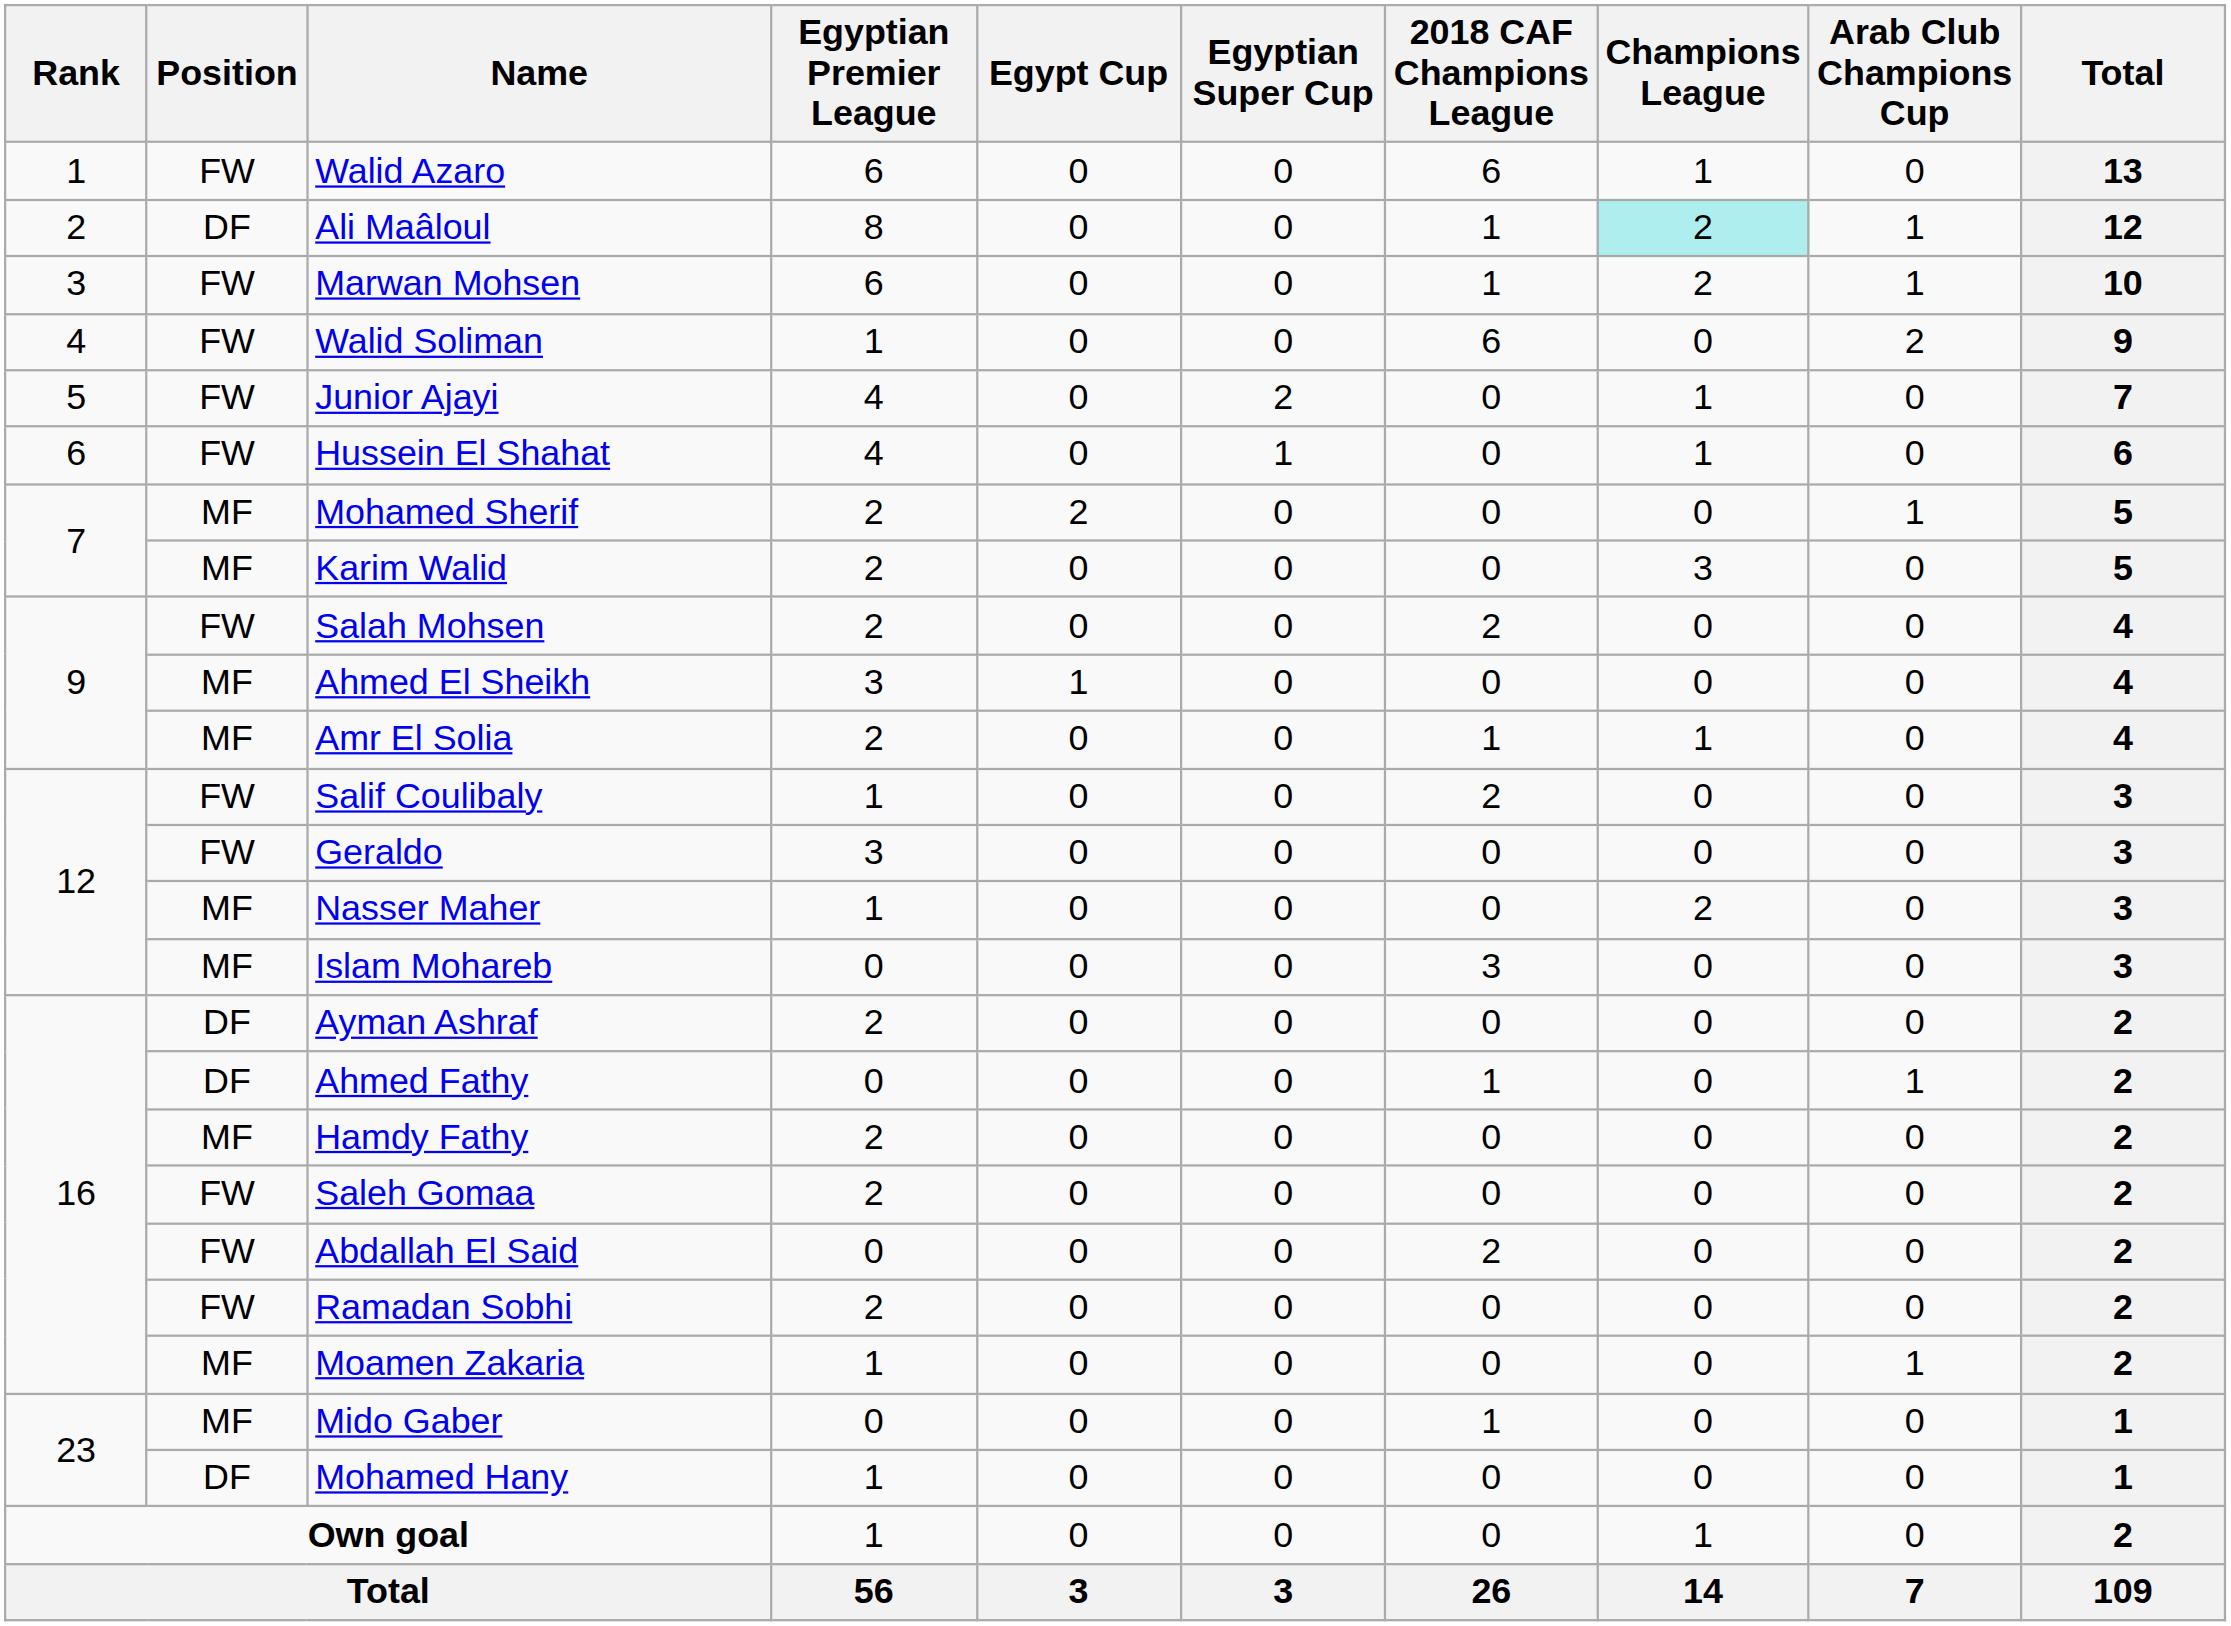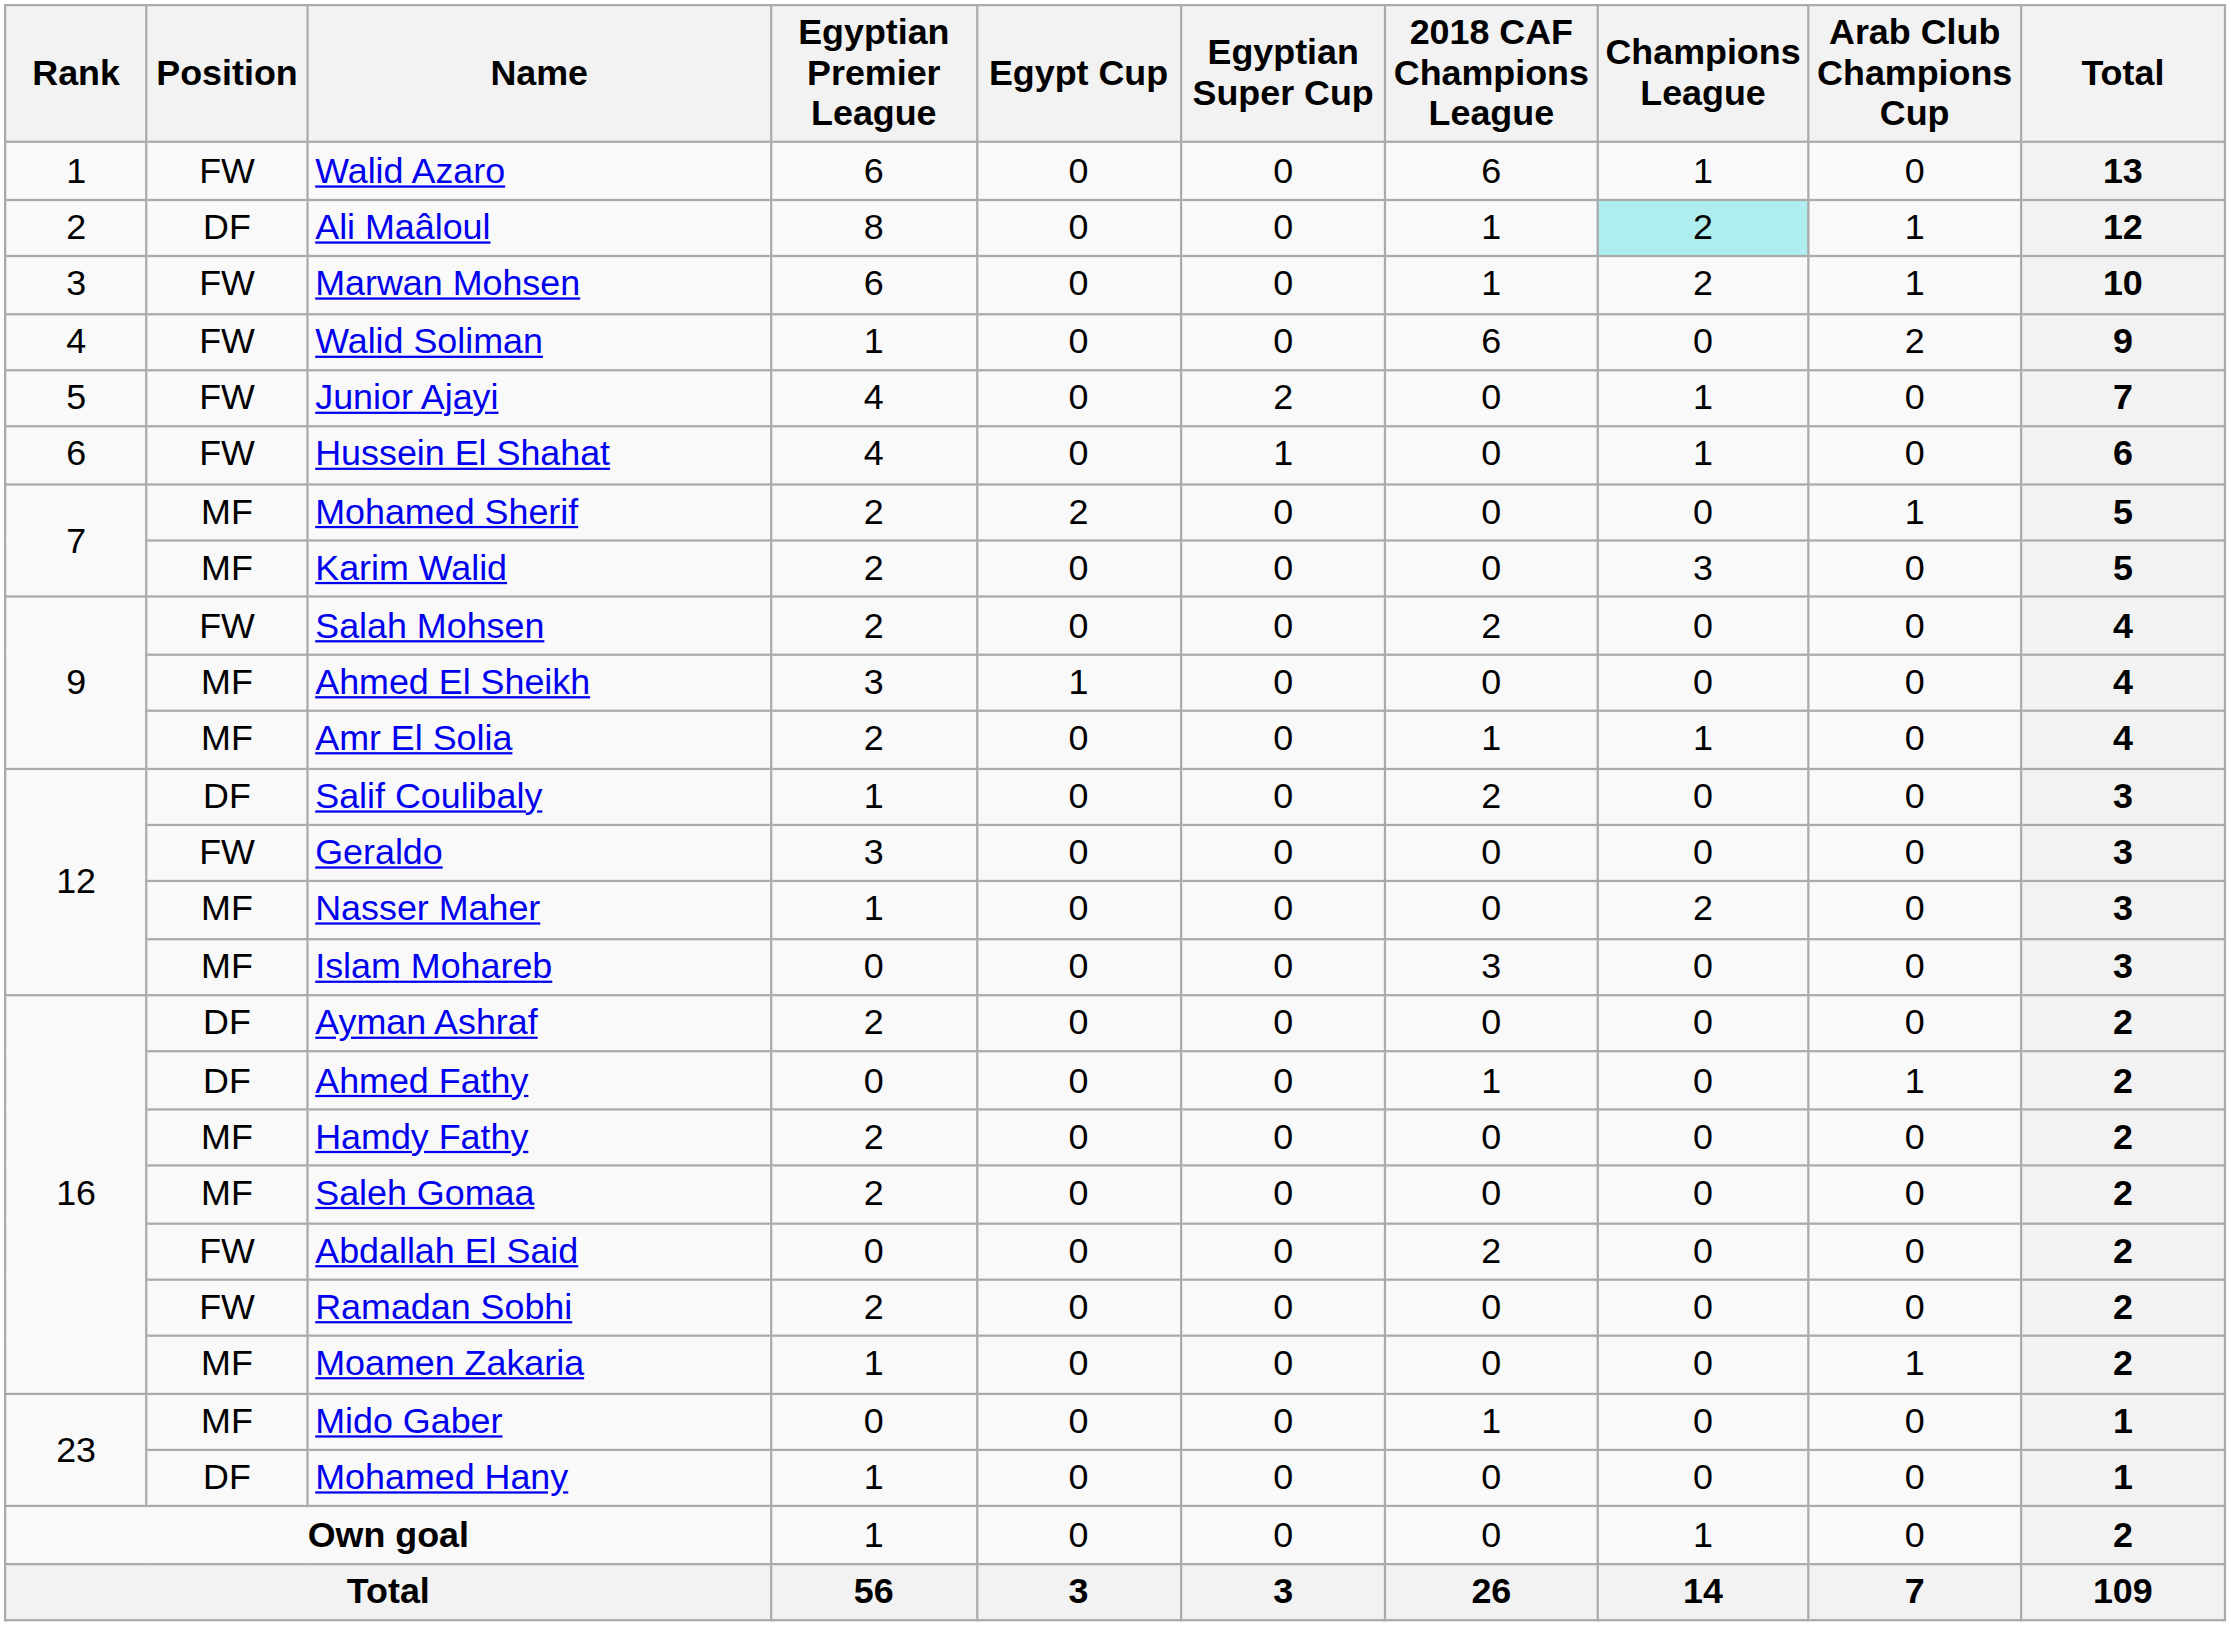 <table class=wikitable style="text-align:center">
 <tr>
 <th style=width:56px;>Rank</th>
 <th style=width:64px;>Position</th>
 <th style=width:200px;>Name</th>
 <th style=width:84px;>Egyptian Premier League</th>
 <th style=width:84px;>Egypt Cup</th>
 <th style=width:84px;>Egyptian Super Cup</th>
 <th style=width:84px;>2018 CAF Champions League</th>
 <th style=width:84px;> Champions League</th>
 <th style=width:84px;>Arab Club Champions Cup</th>
 <th style=width:84px;>Total</th>
 </tr>
 <tr>
 <td>1</td>
 <td>FW</td>
 <td align=left> <a href='#'>Walid Azaro</a></td>
 <td>6</td>
 <td>0</td>
 <td>0</td>
 <td>6</td>
 <td>1</td>
 <td>0</td>
 <th>13</th>
 </tr>
 <tr>
 <td>2</td>
 <td>DF</td>
 <td align=left> <a href='#'>Ali Maâloul</a></td>
 <td>8</td>
 <td>0</td>
 <td>0</td>
 <td>1</td>
 <td style="background: paleturquoise;">2</td>
 <td>1</td>
 <th>12</th>
 </tr>
 <tr>
 <td>3</td>
 <td>FW</td>
 <td align=left> <a href='#'>Marwan Mohsen</a></td>
 <td>6</td>
 <td>0</td>
 <td>0</td>
 <td>1</td>
 <td>2</td>
 <td>1</td>
 <th>10</th>
 </tr>
 <tr>
 <td>4</td>
 <td>FW</td>
 <td align=left> <a href='#'>Walid Soliman</a></td>
 <td>1</td>
 <td>0</td>
 <td>0</td>
 <td>6</td>
 <td>0</td>
 <td>2</td>
 <th>9</th>
 </tr>
 <tr>
 <td>5</td>
 <td>FW</td>
 <td align=left> <a href='#'>Junior Ajayi</a></td>
 <td>4</td>
 <td>0</td>
 <td>2</td>
 <td>0</td>
 <td>1</td>
 <td>0</td>
 <th>7</th>
 </tr>
 <tr>
 <td>6</td>
 <td>FW</td>
 <td align=left> <a href='#'>Hussein El Shahat</a></td>
 <td>4</td>
 <td>0</td>
 <td>1</td>
 <td>0</td>
 <td>1</td>
 <td>0</td>
 <th>6</th>
 </tr>
 <tr>
 <td rowspan=2>7</td>
 <td>MF</td>
 <td align=left> <a href='#'>Mohamed Sherif</a></td>
 <td>2</td>
 <td>2</td>
 <td>0</td>
 <td>0</td>
 <td>0</td>
 <td>1</td>
 <th>5</th>
 </tr>
 <tr>
 <td>MF</td>
 <td align=left> <a href='#'>Karim Walid</a></td>
 <td>2</td>
 <td>0</td>
 <td>0</td>
 <td>0</td>
 <td>3</td>
 <td>0</td>
 <th>5</th>
 </tr>
 <tr>
 <td rowspan=3>9</td>
 <td>FW</td>
 <td align=left> <a href='#'>Salah Mohsen</a></td>
 <td>2</td>
 <td>0</td>
 <td>0</td>
 <td>2</td>
 <td>0</td>
 <td>0</td>
 <th>4</th>
 </tr>
 <tr>
 <td>MF</td>
 <td align=left> <a href='#'>Ahmed El Sheikh</a></td>
 <td>3</td>
 <td>1</td>
 <td>0</td>
 <td>0</td>
 <td>0</td>
 <td>0</td>
 <th>4</th>
 </tr>
 <tr>
 <td>MF</td>
 <td align=left> <a href='#'>Amr El Solia</a></td>
 <td>2</td>
 <td>0</td>
 <td>0</td>
 <td>1</td>
 <td>1</td>
 <td>0</td>
 <th>4</th>
 </tr>
 <tr>
 <td rowspan=4>12</td>
-<td>FW</td>
+<td>DF</td>
 <td align=left> <a href='#'>Salif Coulibaly</a></td>
 <td>1</td>
 <td>0</td>
 <td>0</td>
 <td>2</td>
 <td>0</td>
 <td>0</td>
 <th>3</th>
 </tr>
 <tr>
 <td>FW</td>
 <td align=left> <a href='#'>Geraldo</a></td>
 <td>3</td>
 <td>0</td>
 <td>0</td>
 <td>0</td>
 <td>0</td>
 <td>0</td>
 <th>3</th>
 </tr>
 <tr>
 <td>MF</td>
 <td align=left> <a href='#'>Nasser Maher</a></td>
 <td>1</td>
 <td>0</td>
 <td>0</td>
 <td>0</td>
 <td>2</td>
 <td>0</td>
 <th>3</th>
 </tr>
 <tr>
 <td>MF</td>
 <td align=left> <a href='#'>Islam Mohareb</a></td>
 <td>0</td>
 <td>0</td>
 <td>0</td>
 <td>3</td>
 <td>0</td>
 <td>0</td>
 <th>3</th>
 </tr>
 <tr>
 <td rowspan=7>16</td>
 <td>DF</td>
 <td align=left> <a href='#'>Ayman Ashraf</a></td>
 <td>2</td>
 <td>0</td>
 <td>0</td>
 <td>0</td>
 <td>0</td>
 <td>0</td>
 <th>2</th>
 </tr>
 <tr>
 <td>DF</td>
 <td align=left> <a href='#'>Ahmed Fathy</a></td>
 <td>0</td>
 <td>0</td>
 <td>0</td>
 <td>1</td>
 <td>0</td>
 <td>1</td>
 <th>2</th>
 </tr>
 <tr>
 <td>MF</td>
 <td align=left> <a href='#'>Hamdy Fathy</a></td>
 <td>2</td>
 <td>0</td>
 <td>0</td>
 <td>0</td>
 <td>0</td>
 <td>0</td>
 <th>2</th>
 </tr>
 <tr>
-<td>FW</td>
+<td>MF</td>
 <td align=left> <a href='#'>Saleh Gomaa</a></td>
 <td>2</td>
 <td>0</td>
 <td>0</td>
 <td>0</td>
 <td>0</td>
 <td>0</td>
 <th>2</th>
 </tr>
 <tr>
 <td>FW</td>
 <td align=left> <a href='#'>Abdallah El Said</a></td>
 <td>0</td>
 <td>0</td>
 <td>0</td>
 <td>2</td>
 <td>0</td>
 <td>0</td>
 <th>2</th>
 </tr>
 <tr>
 <td>FW</td>
 <td align=left> <a href='#'>Ramadan Sobhi</a></td>
 <td>2</td>
 <td>0</td>
 <td>0</td>
 <td>0</td>
 <td>0</td>
 <td>0</td>
 <th>2</th>
 </tr>
 <tr>
 <td>MF</td>
 <td align=left> <a href='#'>Moamen Zakaria</a></td>
 <td>1</td>
 <td>0</td>
 <td>0</td>
 <td>0</td>
 <td>0</td>
 <td>1</td>
 <th>2</th>
 </tr>
 <tr>
 <td rowspan=2>23</td>
 <td>MF</td>
 <td align=left> <a href='#'>Mido Gaber</a></td>
 <td>0</td>
 <td>0</td>
 <td>0</td>
 <td>1</td>
 <td>0</td>
 <td>0</td>
 <th>1</th>
 </tr>
 <tr>
 <td>DF</td>
 <td align=left> <a href='#'>Mohamed Hany</a></td>
 <td>1</td>
 <td>0</td>
 <td>0</td>
 <td>0</td>
 <td>0</td>
 <td>0</td>
 <th>1</th>
 </tr>
 <tr>
 <td colspan=3><strong>Own goal</strong></td>
 <td>1</td>
 <td>0</td>
 <td>0</td>
 <td>0</td>
 <td>1</td>
 <td>0</td>
 <th>2</th>
 </tr>
 <tr>
 <th colspan=3>Total</th>
 <th>56</th>
 <th>3</th>
 <th>3</th>
 <th>26</th>
 <th>14</th>
 <th>7</th>
 <th>109</th>
 </tr>
 </table>
